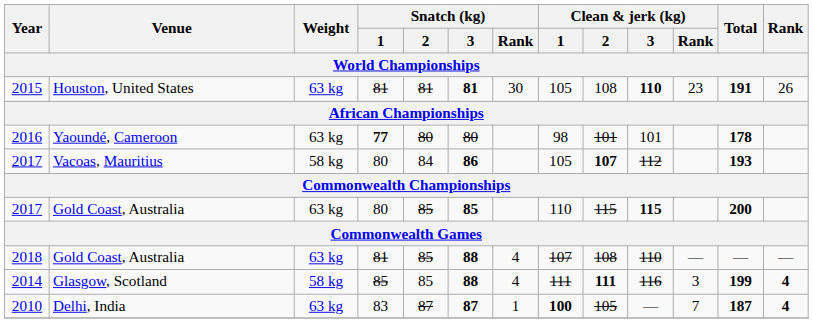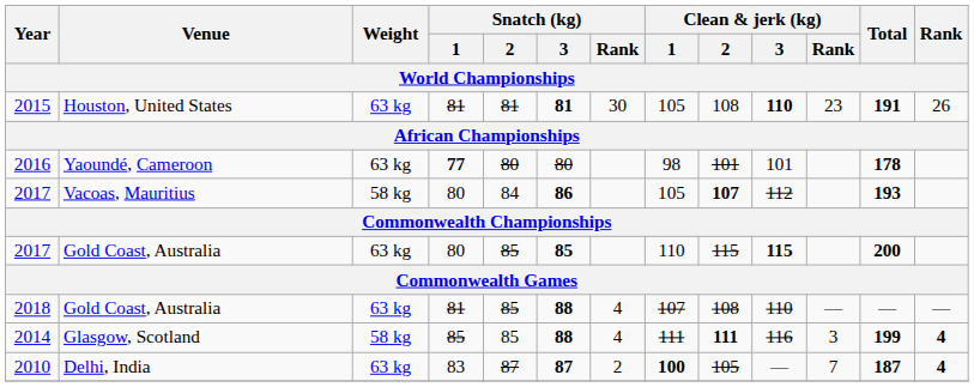 <table class = "wikitable" style="text-align:center;">
 <tr>
 <th rowspan=2 width=40>Year</th>
 <th rowspan=2 width=250>Venue</th>
 <th rowspan=2 width=60>Weight</th>
 <th colspan=4>Snatch (kg)</th>
 <th colspan=4>Clean & jerk (kg)</th>
 <th rowspan=2 width=40>Total</th>
 <th rowspan=2 width=40>Rank</th>
 </tr>
 <tr>
 <th width=40>1</th>
 <th width=40>2</th>
 <th width=40>3</th>
 <th width=40>Rank</th>
 <th width=40>1</th>
 <th width=40>2</th>
 <th width=40>3</th>
 <th width=40>Rank</th>
 </tr>
 <tr>
 <th colspan=13><a href='#'>World Championships</a></th>
 </tr>
 <tr>
 <td><a href='#'>2015</a></td>
 <td align=left> <a href='#'>Houston</a>, United States</td>
 <td><a href='#'>63 kg</a></td>
 <td><s>81</s></td>
 <td><s>81</s></td>
 <td><strong>81</strong></td>
 <td>30</td>
 <td>105</td>
 <td>108</td>
 <td><strong>110</strong></td>
 <td>23</td>
 <td><strong>191</strong></td>
 <td>26</td>
 </tr>
 <tr>
 <th colspan=13><a href='#'>African Championships</a></th>
 </tr>
 <tr>
 <td><a href='#'>2016</a></td>
 <td align=left> <a href='#'>Yaoundé</a>, <a href='#'>Cameroon</a></td>
 <td>63 kg</td>
 <td><strong>77</strong></td>
 <td><s>80</s></td>
 <td><s>80</s></td>
 <td></td>
 <td>98</td>
 <td><s>101</s></td>
 <td>101</td>
 <td></td>
 <td><strong>178</strong></td>
 <td></td>
 </tr>
 <tr>
 <td><a href='#'>2017</a></td>
 <td align=left> <a href='#'>Vacoas</a>, <a href='#'>Mauritius</a></td>
 <td>58 kg</td>
 <td>80</td>
 <td>84</td>
 <td><strong>86</strong></td>
 <td></td>
 <td>105</td>
 <td><strong>107</strong></td>
 <td><s>112</s></td>
 <td></td>
 <td><strong>193</strong></td>
 <td></td>
 </tr>
 <tr>
 <th colspan=13><a href='#'>Commonwealth Championships</a></th>
 </tr>
 <tr>
 <td><a href='#'>2017</a></td>
 <td align=left> <a href='#'>Gold Coast</a>, Australia</td>
 <td>63 kg</td>
 <td>80</td>
 <td><s>85</s></td>
 <td><strong>85</strong></td>
 <td></td>
 <td>110</td>
 <td><s>115</s></td>
 <td><strong>115</strong></td>
 <td></td>
 <td><strong>200</strong></td>
 <td></td>
 </tr>
 <tr>
 <th colspan=13><a href='#'>Commonwealth Games</a></th>
 </tr>
 <tr>
 <td><a href='#'>2018</a></td>
 <td align=left> <a href='#'>Gold Coast</a>, Australia</td>
 <td><a href='#'>63 kg</a></td>
 <td><s>81</s></td>
 <td><s>85</s></td>
 <td><strong>88</strong></td>
 <td>4</td>
 <td><s>107</s></td>
 <td><s>108</s></td>
 <td><s>110</s></td>
 <td>—</td>
 <td>—</td>
 <td>—</td>
 </tr>
 <tr>
 <td><a href='#'>2014</a></td>
 <td align=left> <a href='#'>Glasgow</a>, Scotland</td>
 <td><a href='#'>58 kg</a></td>
 <td><s>85</s></td>
 <td>85</td>
 <td><strong>88</strong></td>
 <td>4</td>
 <td><s>111</s></td>
 <td><strong>111</strong></td>
 <td><s>116</s></td>
 <td>3</td>
 <td><strong>199</strong></td>
 <td><strong>4</strong></td>
 </tr>
 <tr>
 <td><a href='#'>2010</a></td>
 <td align=left> <a href='#'>Delhi</a>, India</td>
 <td><a href='#'>63 kg</a></td>
 <td>83</td>
 <td><s>87</s></td>
 <td><strong>87</strong></td>
-<td>1</td>
+<td>2</td>
 <td><strong>100</strong></td>
 <td><s>105</s></td>
 <td>—</td>
 <td>7</td>
 <td><strong>187</strong></td>
 <td><strong>4</strong></td>
 </tr>
 <tr>
 </tr>
 </table>
